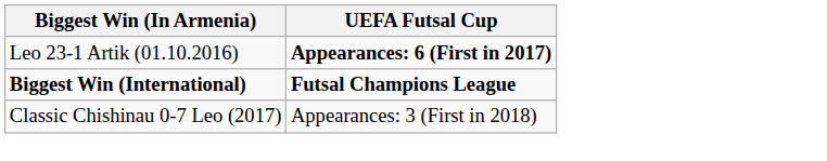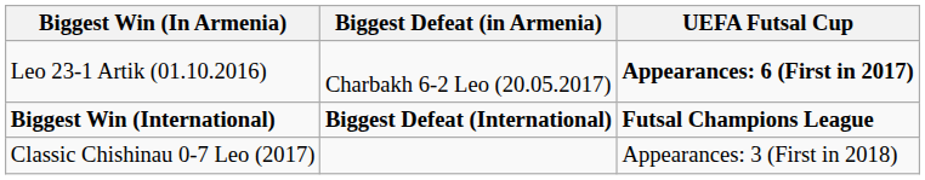 <table class="wikitable">
 <tr>
 <th>Biggest Win (In Armenia)</th>
+<th>Biggest Defeat (in Armenia)</th>
 <th>UEFA Futsal Cup</th>
 </tr>
 <tr>
 <td>Leo 23-1 Artik (01.10.2016)</td>
+<td><br>Charbakh 6-2 Leo (20.05.2017)<br></td>
 <td><strong>Appearances: 6 (First in 2017)</strong></td>
 </tr>
 <tr>
 <td><strong>Biggest Win (International)</strong></td>
+<td><strong>Biggest Defeat (International)</strong></td>
 <td><strong>Futsal Champions League</strong></td>
 </tr>
 <tr>
 <td>Classic Chishinau 0-7 Leo (2017)</td>
+<td><br></td>
 <td>Appearances: 3 (First in 2018)</td>
 </tr>
 </table>
